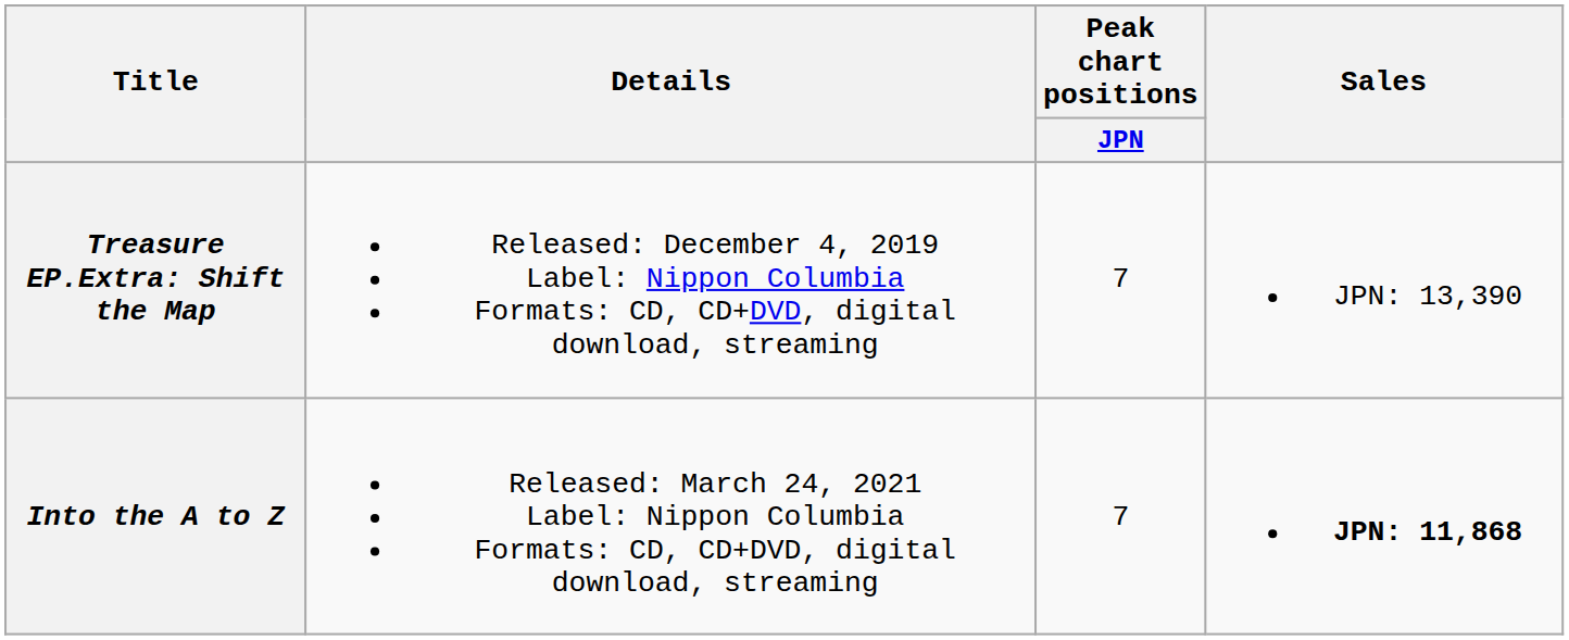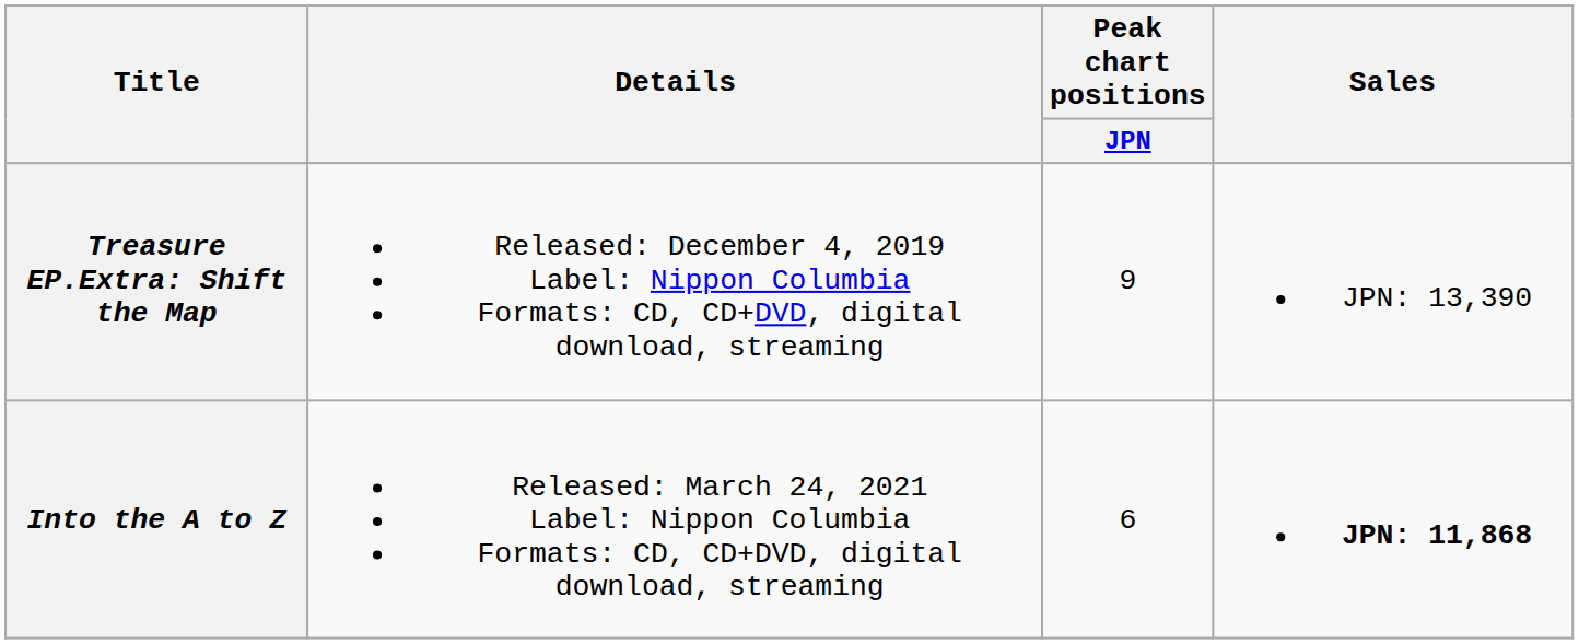 <table class="wikitable plainrowheaders" style="text-align:center;">
 <tr>
 <th scope="col" rowspan="2" style="width:10em;">Title</th>
 <th scope="col" rowspan="2" style="width:25em;">Details</th>
 <th scope="col" colspan="1">Peak chart positions</th>
 <th scope="col" rowspan="2" style="width:12em;">Sales</th>
 </tr>
 <tr>
 <th scope="col" style="width:3em;font-size:90%;"><a href='#'>JPN</a><br></th>
 </tr>
 <tr>
 <th scope="row"><em>Treasure EP.Extra: Shift the Map</em></th>
 <td><br><ul><li>Released: December 4, 2019</li><li>Label: <a href='#'>Nippon Columbia</a></li><li>Formats: CD, CD+<a href='#'>DVD</a>, digital download, streaming</li></ul></td>
-<td>7</td>
+<td>9</td>
 <td><br><ul><li>JPN: 13,390 </li></ul></td>
 </tr>
 <tr>
 <th scope="row"><em>Into the A to Z</em></th>
 <td><br><ul><li>Released: March 24, 2021 </li><li>Label: Nippon Columbia</li><li>Formats: CD, CD+DVD, digital download, streaming</li></ul></td>
-<td>7</td>
+<td>6</td>
 <td><strong><br><ul><li>JPN: 11,868 </li></ul></strong></td>
 </tr>
 </table>
